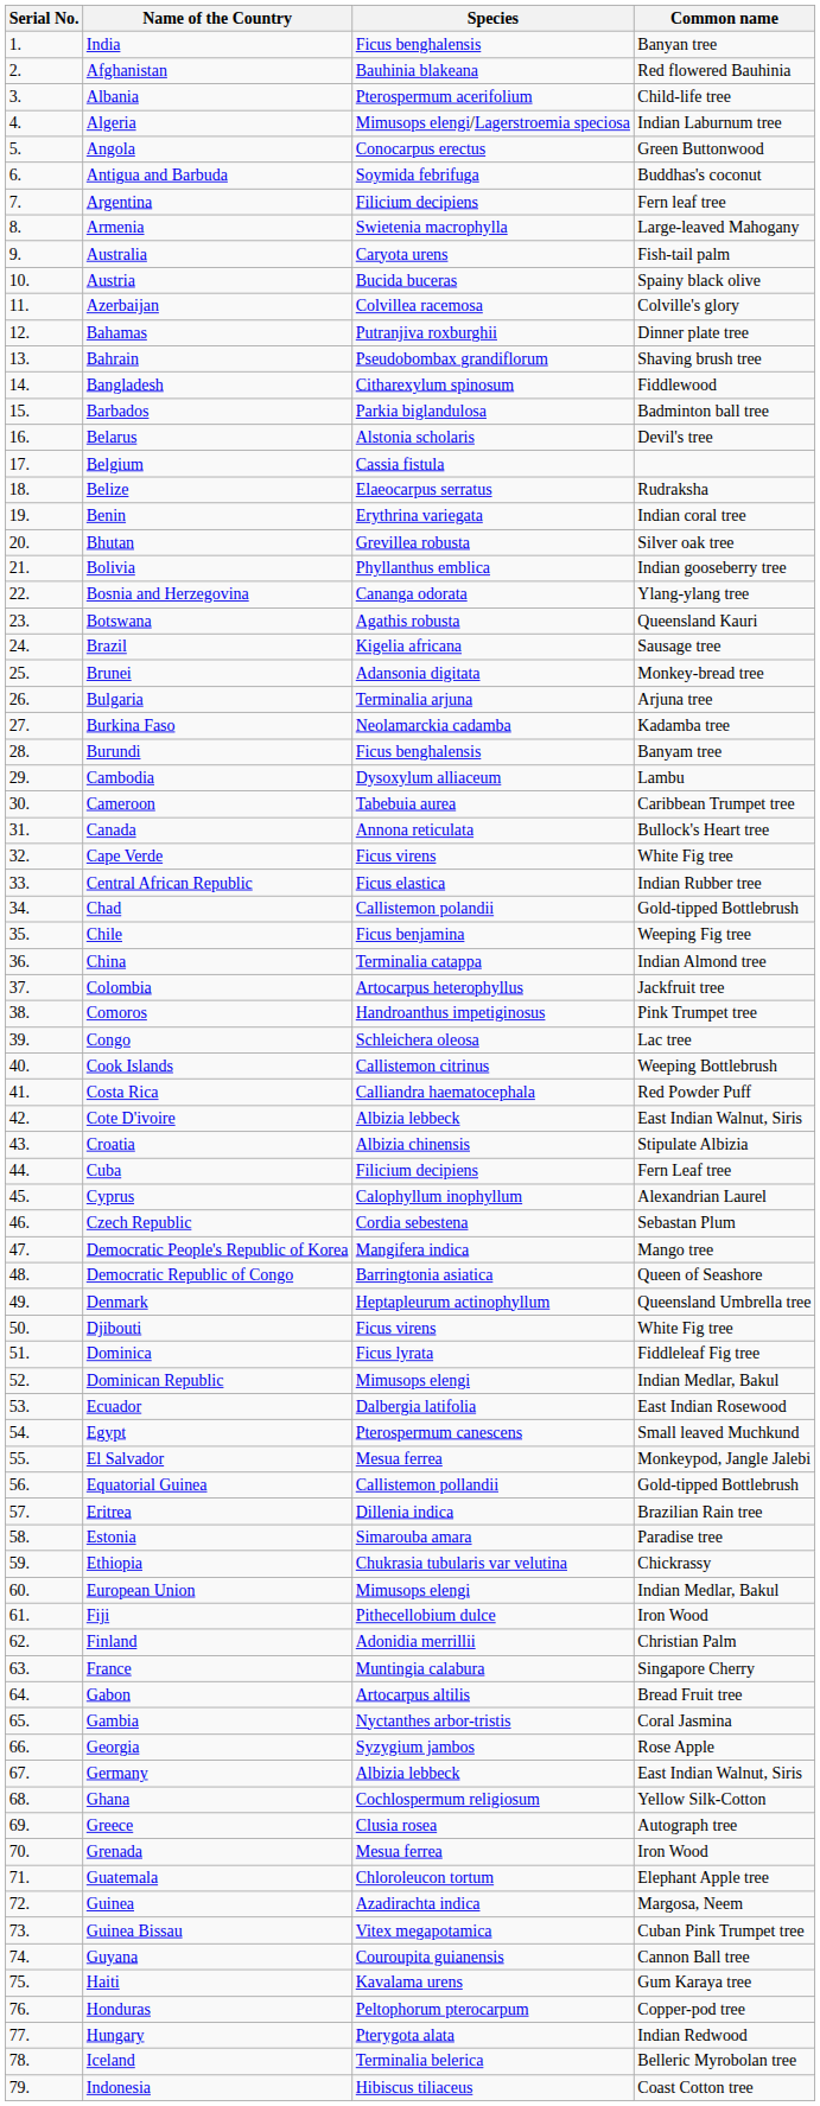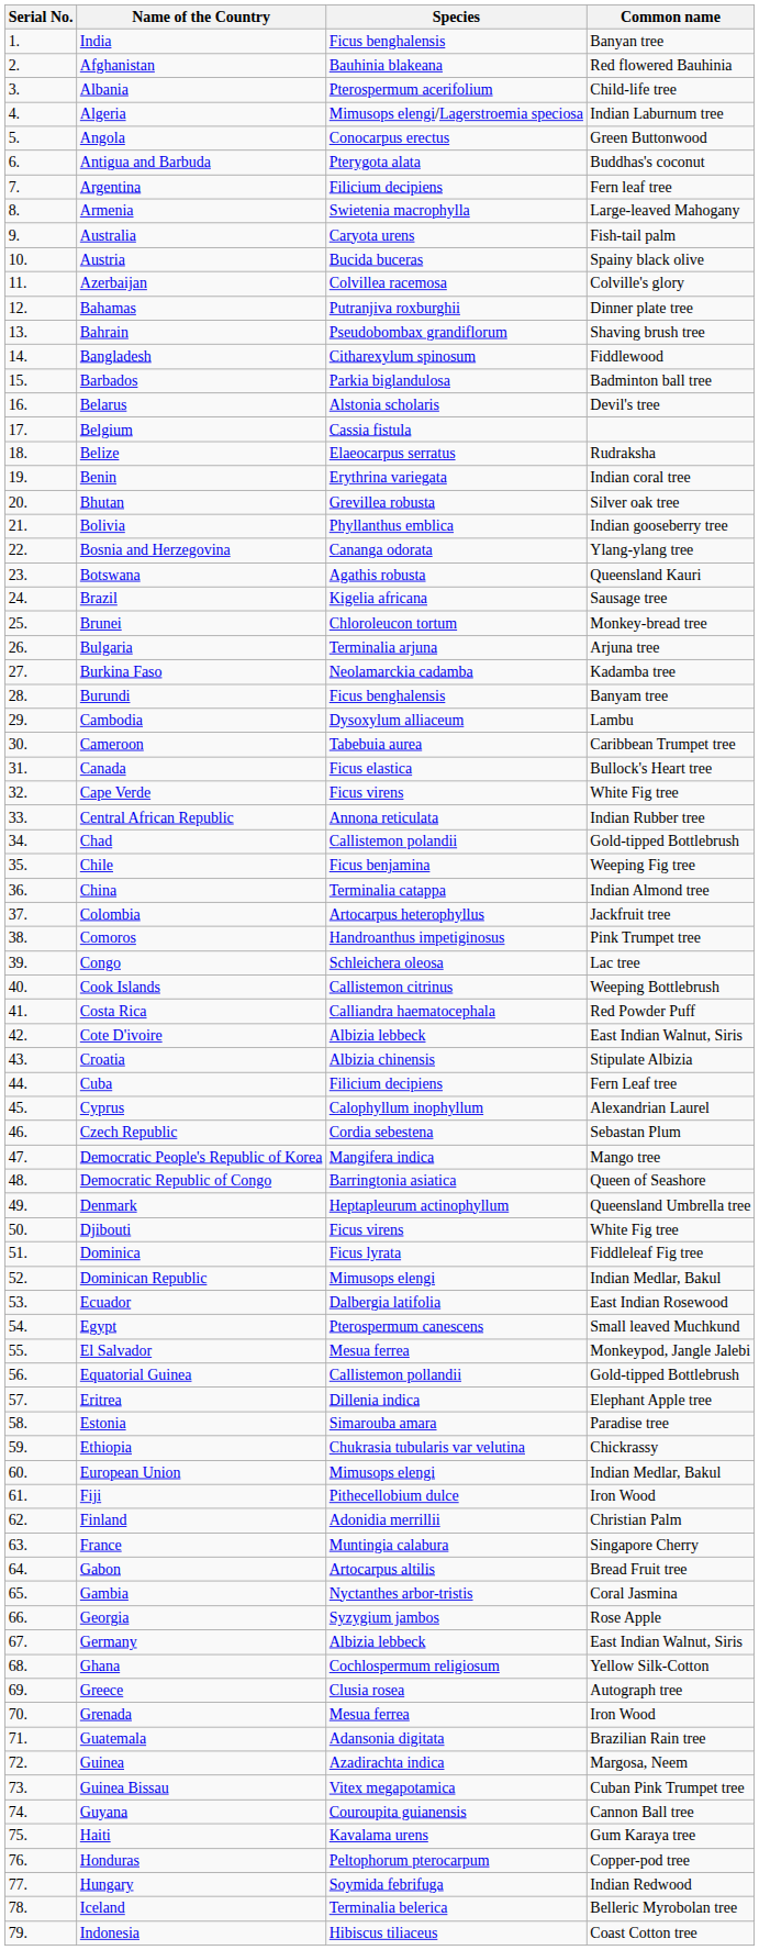 <table class="wikitable sortable">
 <tr>
 <th>Serial No.</th>
 <th>Name of the Country</th>
 <th>Species</th>
 <th>Common name</th>
 </tr>
 <tr>
 <td>1.</td>
 <td><a href='#'>India</a></td>
 <td><a href='#'>Ficus benghalensis</a></td>
 <td>Banyan tree</td>
 </tr>
 <tr>
 <td>2.</td>
 <td><a href='#'>Afghanistan</a></td>
 <td><a href='#'>Bauhinia blakeana</a></td>
 <td>Red flowered Bauhinia</td>
 </tr>
 <tr>
 <td>3.</td>
 <td><a href='#'>Albania</a></td>
 <td><a href='#'>Pterospermum acerifolium</a></td>
 <td>Child-life tree</td>
 </tr>
 <tr>
 <td>4.</td>
 <td><a href='#'>Algeria</a></td>
 <td><a href='#'>Mimusops elengi</a>/<a href='#'>Lagerstroemia speciosa</a></td>
 <td>Indian Laburnum tree</td>
 </tr>
 <tr>
 <td>5.</td>
 <td><a href='#'>Angola</a></td>
 <td><a href='#'>Conocarpus erectus</a></td>
 <td>Green Buttonwood</td>
 </tr>
 <tr>
 <td>6.</td>
 <td><a href='#'>Antigua and Barbuda</a></td>
-<td><a href='#'>Soymida febrifuga</a></td>
+<td><a href='#'>Pterygota alata</a></td>
 <td>Buddhas's coconut</td>
 </tr>
 <tr>
 <td>7.</td>
 <td><a href='#'>Argentina</a></td>
 <td><a href='#'>Filicium decipiens</a></td>
 <td>Fern leaf tree</td>
 </tr>
 <tr>
 <td>8.</td>
 <td><a href='#'>Armenia</a></td>
 <td><a href='#'>Swietenia macrophylla</a></td>
 <td>Large-leaved Mahogany</td>
 </tr>
 <tr>
 <td>9.</td>
 <td><a href='#'>Australia</a></td>
 <td><a href='#'>Caryota urens</a></td>
 <td>Fish-tail palm</td>
 </tr>
 <tr>
 <td>10.</td>
 <td><a href='#'>Austria</a></td>
 <td><a href='#'>Bucida buceras</a></td>
 <td>Spainy black olive</td>
 </tr>
 <tr>
 <td>11.</td>
 <td><a href='#'>Azerbaijan</a></td>
 <td><a href='#'>Colvillea racemosa</a></td>
 <td>Colville's glory</td>
 </tr>
 <tr>
 <td>12.</td>
 <td><a href='#'>Bahamas</a></td>
 <td><a href='#'>Putranjiva roxburghii</a></td>
 <td>Dinner plate tree</td>
 </tr>
 <tr>
 <td>13.</td>
 <td><a href='#'>Bahrain</a></td>
 <td><a href='#'>Pseudobombax grandiflorum</a></td>
 <td>Shaving brush tree</td>
 </tr>
 <tr>
 <td>14.</td>
 <td><a href='#'>Bangladesh</a></td>
 <td><a href='#'>Citharexylum spinosum</a></td>
 <td>Fiddlewood</td>
 </tr>
 <tr>
 <td>15.</td>
 <td><a href='#'>Barbados</a></td>
 <td><a href='#'>Parkia biglandulosa</a></td>
 <td>Badminton ball tree</td>
 </tr>
 <tr>
 <td>16.</td>
 <td><a href='#'>Belarus</a></td>
 <td><a href='#'>Alstonia scholaris</a></td>
 <td>Devil's tree</td>
 </tr>
 <tr>
 <td>17.</td>
 <td><a href='#'>Belgium</a></td>
 <td><a href='#'>Cassia fistula</a></td>
 <td></td>
 </tr>
 <tr>
 <td>18.</td>
 <td><a href='#'>Belize</a></td>
 <td><a href='#'>Elaeocarpus serratus</a></td>
 <td>Rudraksha</td>
 </tr>
 <tr>
 <td>19.</td>
 <td><a href='#'>Benin</a></td>
 <td><a href='#'>Erythrina variegata</a></td>
 <td>Indian coral tree</td>
 </tr>
 <tr>
 <td>20.</td>
 <td><a href='#'>Bhutan</a></td>
 <td><a href='#'>Grevillea robusta</a></td>
 <td>Silver oak tree</td>
 </tr>
 <tr>
 <td>21.</td>
 <td><a href='#'>Bolivia</a></td>
 <td><a href='#'>Phyllanthus emblica</a></td>
 <td>Indian gooseberry tree</td>
 </tr>
 <tr>
 <td>22.</td>
 <td><a href='#'>Bosnia and Herzegovina</a></td>
 <td><a href='#'>Cananga odorata</a></td>
 <td>Ylang-ylang tree</td>
 </tr>
 <tr>
 <td>23.</td>
 <td><a href='#'>Botswana</a></td>
 <td><a href='#'>Agathis robusta</a></td>
 <td>Queensland Kauri</td>
 </tr>
 <tr>
 <td>24.</td>
 <td><a href='#'>Brazil</a></td>
 <td><a href='#'>Kigelia africana</a></td>
 <td>Sausage tree</td>
 </tr>
 <tr>
 <td>25.</td>
 <td><a href='#'>Brunei</a></td>
-<td><a href='#'>Adansonia digitata</a></td>
+<td><a href='#'>Chloroleucon tortum</a></td>
 <td>Monkey-bread tree</td>
 </tr>
 <tr>
 <td>26.</td>
 <td><a href='#'>Bulgaria</a></td>
 <td><a href='#'>Terminalia arjuna</a></td>
 <td>Arjuna tree</td>
 </tr>
 <tr>
 <td>27.</td>
 <td><a href='#'>Burkina Faso</a></td>
 <td><a href='#'>Neolamarckia cadamba</a></td>
 <td>Kadamba tree</td>
 </tr>
 <tr>
 <td>28.</td>
 <td><a href='#'>Burundi</a></td>
 <td><a href='#'>Ficus benghalensis</a></td>
 <td>Banyam tree</td>
 </tr>
 <tr>
 <td>29.</td>
 <td><a href='#'>Cambodia</a></td>
 <td><a href='#'>Dysoxylum alliaceum</a></td>
 <td>Lambu</td>
 </tr>
 <tr>
 <td>30.</td>
 <td><a href='#'>Cameroon</a></td>
 <td><a href='#'>Tabebuia aurea</a></td>
 <td>Caribbean Trumpet tree</td>
 </tr>
 <tr>
 <td>31.</td>
 <td><a href='#'>Canada</a></td>
-<td><a href='#'>Annona reticulata</a></td>
+<td><a href='#'>Ficus elastica</a></td>
 <td>Bullock's Heart tree</td>
 </tr>
 <tr>
 <td>32.</td>
 <td><a href='#'>Cape Verde</a></td>
 <td><a href='#'>Ficus virens</a></td>
 <td>White Fig tree</td>
 </tr>
 <tr>
 <td>33.</td>
 <td><a href='#'>Central African Republic</a></td>
-<td><a href='#'>Ficus elastica</a></td>
+<td><a href='#'>Annona reticulata</a></td>
 <td>Indian Rubber tree</td>
 </tr>
 <tr>
 <td>34.</td>
 <td><a href='#'>Chad</a></td>
 <td><a href='#'>Callistemon polandii</a></td>
 <td>Gold-tipped Bottlebrush</td>
 </tr>
 <tr>
 <td>35.</td>
 <td><a href='#'>Chile</a></td>
 <td><a href='#'>Ficus benjamina</a></td>
 <td>Weeping Fig tree</td>
 </tr>
 <tr>
 <td>36.</td>
 <td><a href='#'>China</a></td>
 <td><a href='#'>Terminalia catappa</a></td>
 <td>Indian Almond tree</td>
 </tr>
 <tr>
 <td>37.</td>
 <td><a href='#'>Colombia</a></td>
 <td><a href='#'>Artocarpus heterophyllus</a></td>
 <td>Jackfruit tree</td>
 </tr>
 <tr>
 <td>38.</td>
 <td><a href='#'>Comoros</a></td>
 <td><a href='#'>Handroanthus impetiginosus</a></td>
 <td>Pink Trumpet tree</td>
 </tr>
 <tr>
 <td>39.</td>
 <td><a href='#'>Congo</a></td>
 <td><a href='#'>Schleichera oleosa</a></td>
 <td>Lac tree</td>
 </tr>
 <tr>
 <td>40.</td>
 <td><a href='#'>Cook Islands</a></td>
 <td><a href='#'>Callistemon citrinus</a></td>
 <td>Weeping Bottlebrush</td>
 </tr>
 <tr>
 <td>41.</td>
 <td><a href='#'>Costa Rica</a></td>
 <td><a href='#'>Calliandra haematocephala</a></td>
 <td>Red Powder Puff</td>
 </tr>
 <tr>
 <td>42.</td>
 <td><a href='#'>Cote D'ivoire</a></td>
 <td><a href='#'>Albizia lebbeck</a></td>
 <td>East Indian Walnut, Siris</td>
 </tr>
 <tr>
 <td>43.</td>
 <td><a href='#'>Croatia</a></td>
 <td><a href='#'>Albizia chinensis</a></td>
 <td>Stipulate Albizia</td>
 </tr>
 <tr>
 <td>44.</td>
 <td><a href='#'>Cuba</a></td>
 <td><a href='#'>Filicium decipiens</a></td>
 <td>Fern Leaf tree</td>
 </tr>
 <tr>
 <td>45.</td>
 <td><a href='#'>Cyprus</a></td>
 <td><a href='#'>Calophyllum inophyllum</a></td>
 <td>Alexandrian Laurel</td>
 </tr>
 <tr>
 <td>46.</td>
 <td><a href='#'>Czech Republic</a></td>
 <td><a href='#'>Cordia sebestena</a></td>
 <td>Sebastan Plum</td>
 </tr>
 <tr>
 <td>47.</td>
 <td><a href='#'>Democratic People's Republic of Korea</a></td>
 <td><a href='#'>Mangifera indica</a></td>
 <td>Mango tree</td>
 </tr>
 <tr>
 <td>48.</td>
 <td><a href='#'>Democratic Republic of Congo</a></td>
 <td><a href='#'>Barringtonia asiatica</a></td>
 <td>Queen of Seashore</td>
 </tr>
 <tr>
 <td>49.</td>
 <td><a href='#'>Denmark</a></td>
 <td><a href='#'>Heptapleurum actinophyllum</a></td>
 <td>Queensland Umbrella tree</td>
 </tr>
 <tr>
 <td>50.</td>
 <td><a href='#'>Djibouti</a></td>
 <td><a href='#'>Ficus virens</a></td>
 <td>White Fig tree</td>
 </tr>
 <tr>
 <td>51.</td>
 <td><a href='#'>Dominica</a></td>
 <td><a href='#'>Ficus lyrata</a></td>
 <td>Fiddleleaf Fig tree</td>
 </tr>
 <tr>
 <td>52.</td>
 <td><a href='#'>Dominican Republic</a></td>
 <td><a href='#'>Mimusops elengi</a></td>
 <td>Indian Medlar, Bakul</td>
 </tr>
 <tr>
 <td>53.</td>
 <td><a href='#'>Ecuador</a></td>
 <td><a href='#'>Dalbergia latifolia</a></td>
 <td>East Indian Rosewood</td>
 </tr>
 <tr>
 <td>54.</td>
 <td><a href='#'>Egypt</a></td>
 <td><a href='#'>Pterospermum canescens</a></td>
 <td>Small leaved Muchkund</td>
 </tr>
 <tr>
 <td>55.</td>
 <td><a href='#'>El Salvador</a></td>
 <td><a href='#'>Mesua ferrea</a></td>
 <td>Monkeypod, Jangle Jalebi</td>
 </tr>
 <tr>
 <td>56.</td>
 <td><a href='#'>Equatorial Guinea</a></td>
 <td><a href='#'>Callistemon pollandii</a></td>
 <td>Gold-tipped Bottlebrush</td>
 </tr>
 <tr>
 <td>57.</td>
 <td><a href='#'>Eritrea</a></td>
 <td><a href='#'>Dillenia indica</a></td>
-<td>Brazilian Rain tree</td>
+<td>Elephant Apple tree</td>
 </tr>
 <tr>
 <td>58.</td>
 <td><a href='#'>Estonia</a></td>
 <td><a href='#'>Simarouba amara</a></td>
 <td>Paradise tree</td>
 </tr>
 <tr>
 <td>59.</td>
 <td><a href='#'>Ethiopia</a></td>
 <td><a href='#'>Chukrasia tubularis var velutina</a></td>
 <td>Chickrassy</td>
 </tr>
 <tr>
 <td>60.</td>
 <td><a href='#'>European Union</a></td>
 <td><a href='#'>Mimusops elengi</a></td>
 <td>Indian Medlar, Bakul</td>
 </tr>
 <tr>
 <td>61.</td>
 <td><a href='#'>Fiji</a></td>
 <td><a href='#'>Pithecellobium dulce</a></td>
 <td>Iron Wood</td>
 </tr>
 <tr>
 <td>62.</td>
 <td><a href='#'>Finland</a></td>
 <td><a href='#'>Adonidia merrillii</a></td>
 <td>Christian Palm</td>
 </tr>
 <tr>
 <td>63.</td>
 <td><a href='#'>France</a></td>
 <td><a href='#'>Muntingia calabura</a></td>
 <td>Singapore Cherry</td>
 </tr>
 <tr>
 <td>64.</td>
 <td><a href='#'>Gabon</a></td>
 <td><a href='#'>Artocarpus altilis</a></td>
 <td>Bread Fruit tree</td>
 </tr>
 <tr>
 <td>65.</td>
 <td><a href='#'>Gambia</a></td>
 <td><a href='#'>Nyctanthes arbor-tristis</a></td>
 <td>Coral Jasmina</td>
 </tr>
 <tr>
 <td>66.</td>
 <td><a href='#'>Georgia</a></td>
 <td><a href='#'>Syzygium jambos</a></td>
 <td>Rose Apple</td>
 </tr>
 <tr>
 <td>67.</td>
 <td><a href='#'>Germany</a></td>
 <td><a href='#'>Albizia lebbeck</a></td>
 <td>East Indian Walnut, Siris</td>
 </tr>
 <tr>
 <td>68.</td>
 <td><a href='#'>Ghana</a></td>
 <td><a href='#'>Cochlospermum religiosum</a></td>
 <td>Yellow Silk-Cotton</td>
 </tr>
 <tr>
 <td>69.</td>
 <td><a href='#'>Greece</a></td>
 <td><a href='#'>Clusia rosea</a></td>
 <td>Autograph tree</td>
 </tr>
 <tr>
 <td>70.</td>
 <td><a href='#'>Grenada</a></td>
 <td><a href='#'>Mesua ferrea</a></td>
 <td>Iron Wood</td>
 </tr>
 <tr>
 <td>71.</td>
 <td><a href='#'>Guatemala</a></td>
-<td><a href='#'>Chloroleucon tortum</a></td>
-<td>Elephant Apple tree</td>
+<td><a href='#'>Adansonia digitata</a></td>
+<td>Brazilian Rain tree</td>
 </tr>
 <tr>
 <td>72.</td>
 <td><a href='#'>Guinea</a></td>
 <td><a href='#'>Azadirachta indica</a></td>
 <td>Margosa, Neem</td>
 </tr>
 <tr>
 <td>73.</td>
 <td><a href='#'>Guinea Bissau</a></td>
 <td><a href='#'>Vitex megapotamica</a></td>
 <td>Cuban Pink Trumpet tree</td>
 </tr>
 <tr>
 <td>74.</td>
 <td><a href='#'>Guyana</a></td>
 <td><a href='#'>Couroupita guianensis</a></td>
 <td>Cannon Ball tree</td>
 </tr>
 <tr>
 <td>75.</td>
 <td><a href='#'>Haiti</a></td>
 <td><a href='#'>Kavalama urens</a></td>
 <td>Gum Karaya tree</td>
 </tr>
 <tr>
 <td>76.</td>
 <td><a href='#'>Honduras</a></td>
 <td><a href='#'>Peltophorum pterocarpum</a></td>
 <td>Copper-pod tree</td>
 </tr>
 <tr>
 <td>77.</td>
 <td><a href='#'>Hungary</a></td>
-<td><a href='#'>Pterygota alata</a></td>
+<td><a href='#'>Soymida febrifuga</a></td>
 <td>Indian Redwood</td>
 </tr>
 <tr>
 <td>78.</td>
 <td><a href='#'>Iceland</a></td>
 <td><a href='#'>Terminalia belerica</a></td>
 <td>Belleric Myrobolan tree</td>
 </tr>
 <tr>
 <td>79.</td>
 <td><a href='#'>Indonesia</a></td>
 <td><a href='#'>Hibiscus tiliaceus</a></td>
 <td>Coast Cotton tree</td>
 </tr>
 </table>
